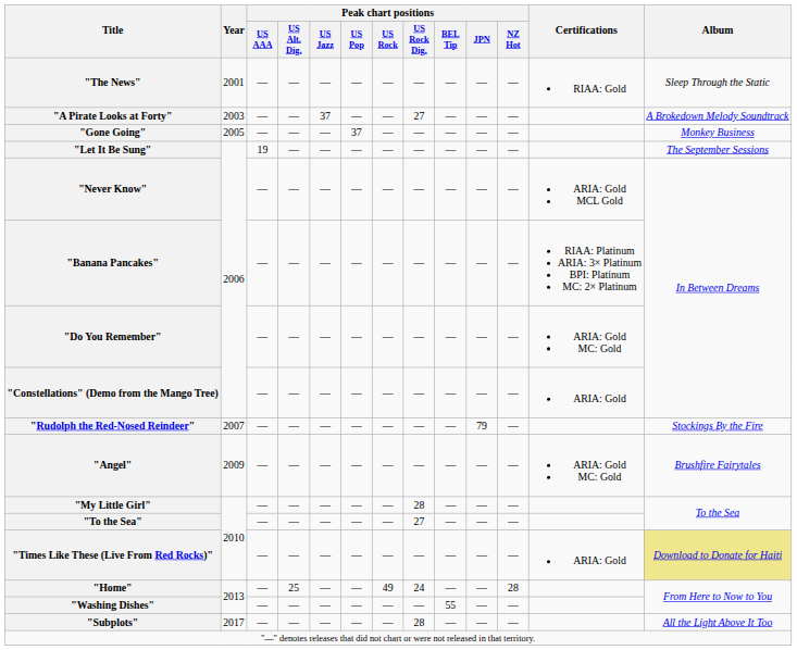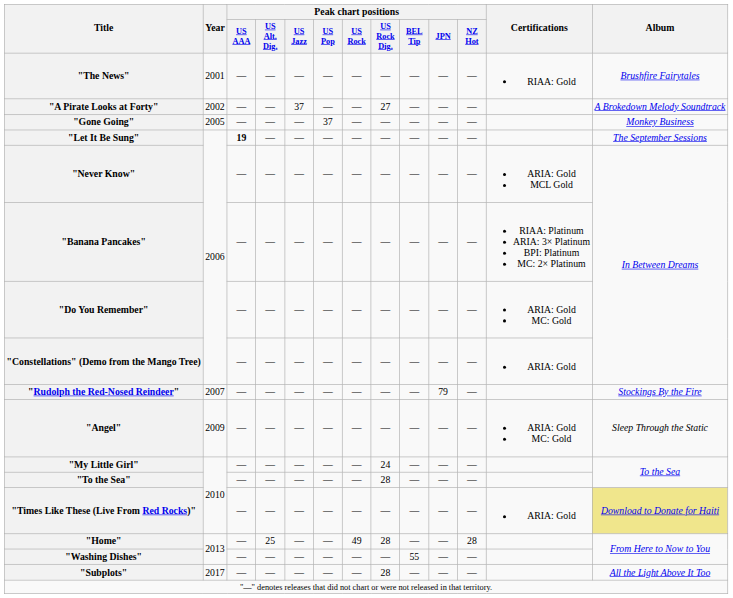 <table class="wikitable plainrowheaders" style="text-align:center;">
 <tr>
 <th scope="col" rowspan="2">Title</th>
 <th scope="col" rowspan="2">Year</th>
 <th scope="col" colspan="9">Peak chart positions</th>
 <th scope="col" rowspan="2">Certifications</th>
 <th scope="col" rowspan="2">Album</th>
 </tr>
 <tr>
 <th scope="col" style="width:3em; font-size:85%;"><a href='#'>US<br>AAA</a><br></th>
 <th scope="col" style="width:3em; font-size:85%;"><a href='#'>US<br>Alt.<br>Dig.</a><br></th>
 <th scope="col" style="width:3em; font-size:85%;"><a href='#'>US<br>Jazz</a><br></th>
 <th scope="col" style="width:3em; font-size:85%;"><a href='#'>US<br>Pop</a><br></th>
 <th scope="col" style="width:3em; font-size:85%;"><a href='#'>US<br>Rock</a><br></th>
 <th scope="col" style="width:3em; font-size:85%;"><a href='#'>US<br>Rock<br>Dig.</a><br></th>
 <th scope="col" style="width:3em; font-size:85%;"><a href='#'>BEL<br>Tip</a><br></th>
 <th scope="col" style="width:3em; font-size:85%;"><a href='#'>JPN</a><br></th>
 <th scope="col" style="width:3em; font-size:85%;"><a href='#'>NZ<br>Hot</a><br></th>
 </tr>
 <tr>
 <th scope="row">"The News"</th>
 <td>2001</td>
 <td>—</td>
 <td>—</td>
 <td>—</td>
 <td>—</td>
 <td>—</td>
 <td>—</td>
 <td>—</td>
 <td>—</td>
 <td>—</td>
 <td><br><ul><li>RIAA: Gold</li></ul></td>
-<td><em>Sleep Through the Static</em></td>
+<td><em><a href='#'>Brushfire Fairytales</a></em></td>
 </tr>
 <tr>
 <th scope="row">"A Pirate Looks at Forty"</th>
-<td>2003</td>
+<td>2002</td>
 <td>—</td>
 <td>—</td>
 <td>37</td>
 <td>—</td>
 <td>—</td>
 <td>27</td>
 <td>—</td>
 <td>—</td>
 <td>—</td>
 <td></td>
 <td><a href='#'><em>A Brokedown Melody Soundtrack</em></a></td>
 </tr>
 <tr>
 <th scope="row">"Gone Going"<br></th>
 <td>2005</td>
 <td>—</td>
 <td>—</td>
 <td>—</td>
 <td>37</td>
 <td>—</td>
 <td>—</td>
 <td>—</td>
 <td>—</td>
 <td>—</td>
 <td></td>
 <td><em><a href='#'>Monkey Business</a></em></td>
 </tr>
 <tr>
 <th scope="row">"Let It Be Sung"<br></th>
 <td rowspan="5">2006</td>
-<td>19</td>
+<td><strong>19</strong></td>
 <td>—</td>
 <td>—</td>
 <td>—</td>
 <td>—</td>
 <td>—</td>
 <td>—</td>
 <td>—</td>
 <td>—</td>
 <td></td>
 <td><em><a href='#'>The September Sessions</a></em></td>
 </tr>
 <tr>
 <th scope="row">"Never Know"</th>
 <td>—</td>
 <td>—</td>
 <td>—</td>
 <td>—</td>
 <td>—</td>
 <td>—</td>
 <td>—</td>
 <td>—</td>
 <td>—</td>
 <td><br><ul><li>ARIA: Gold</li><li>MCL Gold</li></ul></td>
 <td rowspan="4"><em><a href='#'>In Between Dreams</a></em></td>
 </tr>
 <tr>
 <th scope="row">"Banana Pancakes"</th>
 <td>—</td>
 <td>—</td>
 <td>—</td>
 <td>—</td>
 <td>—</td>
 <td>—</td>
 <td>—</td>
 <td>—</td>
 <td>—</td>
 <td><br><ul><li>RIAA: Platinum</li><li>ARIA: 3× Platinum</li><li>BPI: Platinum</li><li>MC: 2× Platinum</li></ul></td>
 </tr>
 <tr>
 <th scope="row">"Do You Remember"</th>
 <td>—</td>
 <td>—</td>
 <td>—</td>
 <td>—</td>
 <td>—</td>
 <td>—</td>
 <td>—</td>
 <td>—</td>
 <td>—</td>
 <td><br><ul><li>ARIA: Gold</li><li>MC: Gold</li></ul></td>
 </tr>
 <tr>
 <th scope="row">"Constellations" (Demo from the Mango Tree)</th>
 <td>—</td>
 <td>—</td>
 <td>—</td>
 <td>—</td>
 <td>—</td>
 <td>—</td>
 <td>—</td>
 <td>—</td>
 <td>—</td>
 <td><br><ul><li>ARIA: Gold</li></ul></td>
 </tr>
 <tr>
 <th scope="row">"<a href='#'>Rudolph the Red-Nosed Reindeer</a>"</th>
 <td>2007</td>
 <td>—</td>
 <td>—</td>
 <td>—</td>
 <td>—</td>
 <td>—</td>
 <td>—</td>
 <td>—</td>
 <td>79</td>
 <td>—</td>
 <td></td>
 <td><em><a href='#'>Stockings By the Fire</a></em></td>
 </tr>
 <tr>
 <th scope="row">"Angel"</th>
 <td>2009</td>
 <td>—</td>
 <td>—</td>
 <td>—</td>
 <td>—</td>
 <td>—</td>
 <td>—</td>
 <td>—</td>
 <td>—</td>
 <td>—</td>
 <td><br><ul><li>ARIA: Gold</li><li>MC: Gold</li></ul></td>
-<td><em><a href='#'>Brushfire Fairytales</a></em></td>
+<td><em>Sleep Through the Static</em></td>
 </tr>
 <tr>
 <th scope="row">"My Little Girl"</th>
 <td rowspan="3">2010</td>
 <td>—</td>
 <td>—</td>
 <td>—</td>
 <td>—</td>
 <td>—</td>
-<td>28</td>
+<td>24</td>
 <td>—</td>
 <td>—</td>
 <td>—</td>
 <td></td>
 <td rowspan="2"><em><a href='#'>To the Sea</a></em></td>
 </tr>
 <tr>
 <th scope="row">"To the Sea"</th>
 <td>—</td>
 <td>—</td>
 <td>—</td>
 <td>—</td>
 <td>—</td>
-<td>27</td>
+<td>28</td>
 <td>—</td>
 <td>—</td>
 <td>—</td>
 <td></td>
 </tr>
 <tr>
 <th scope="row">"Times Like These (Live From <a href='#'>Red Rocks</a>)"</th>
 <td>—</td>
 <td>—</td>
 <td>—</td>
 <td>—</td>
 <td>—</td>
 <td>—</td>
 <td>—</td>
 <td>—</td>
 <td>—</td>
 <td><br><ul><li>ARIA: Gold</li></ul></td>
 <td style="background: khaki;"><em><a href='#'>Download to Donate for Haiti</a></em></td>
 </tr>
 <tr>
 <th scope="row">"Home"</th>
 <td rowspan="2">2013</td>
 <td>—</td>
 <td>25</td>
 <td>—</td>
 <td>—</td>
 <td>49</td>
-<td>24</td>
+<td>28</td>
 <td>—</td>
 <td>—</td>
 <td>28</td>
 <td></td>
 <td rowspan="2"><em><a href='#'>From Here to Now to You</a></em></td>
 </tr>
 <tr>
 <th scope="row">"Washing Dishes"</th>
 <td>—</td>
 <td>—</td>
 <td>—</td>
 <td>—</td>
 <td>—</td>
 <td>—</td>
 <td>55</td>
 <td>—</td>
 <td>—</td>
 <td></td>
 </tr>
 <tr>
 <th scope="row">"Subplots"</th>
 <td>2017</td>
 <td>—</td>
 <td>—</td>
 <td>—</td>
 <td>—</td>
 <td>—</td>
 <td>28</td>
 <td>—</td>
 <td>—</td>
 <td>—</td>
 <td></td>
 <td><em><a href='#'>All the Light Above It Too</a></em></td>
 </tr>
 <tr>
 <td colspan="14" style="font-size:85%">"—" denotes releases that did not chart or were not released in that territory.</td>
 </tr>
 </table>
